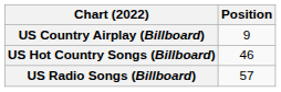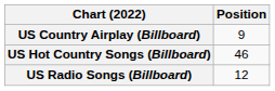 <table class="wikitable sortable plainrowheaders" style="text-align:center">
 <tr>
 <th>Chart (2022)</th>
 <th>Position</th>
 </tr>
 <tr>
 <th scope="row">US Country Airplay (<em>Billboard</em>)</th>
 <td>9</td>
 </tr>
 <tr>
 <th scope="row">US Hot Country Songs (<em>Billboard</em>)</th>
 <td>46</td>
 </tr>
 <tr>
 <th scope="row">US Radio Songs (<em>Billboard</em>)</th>
-<td>57</td>
+<td>12</td>
 </tr>
 </table>
